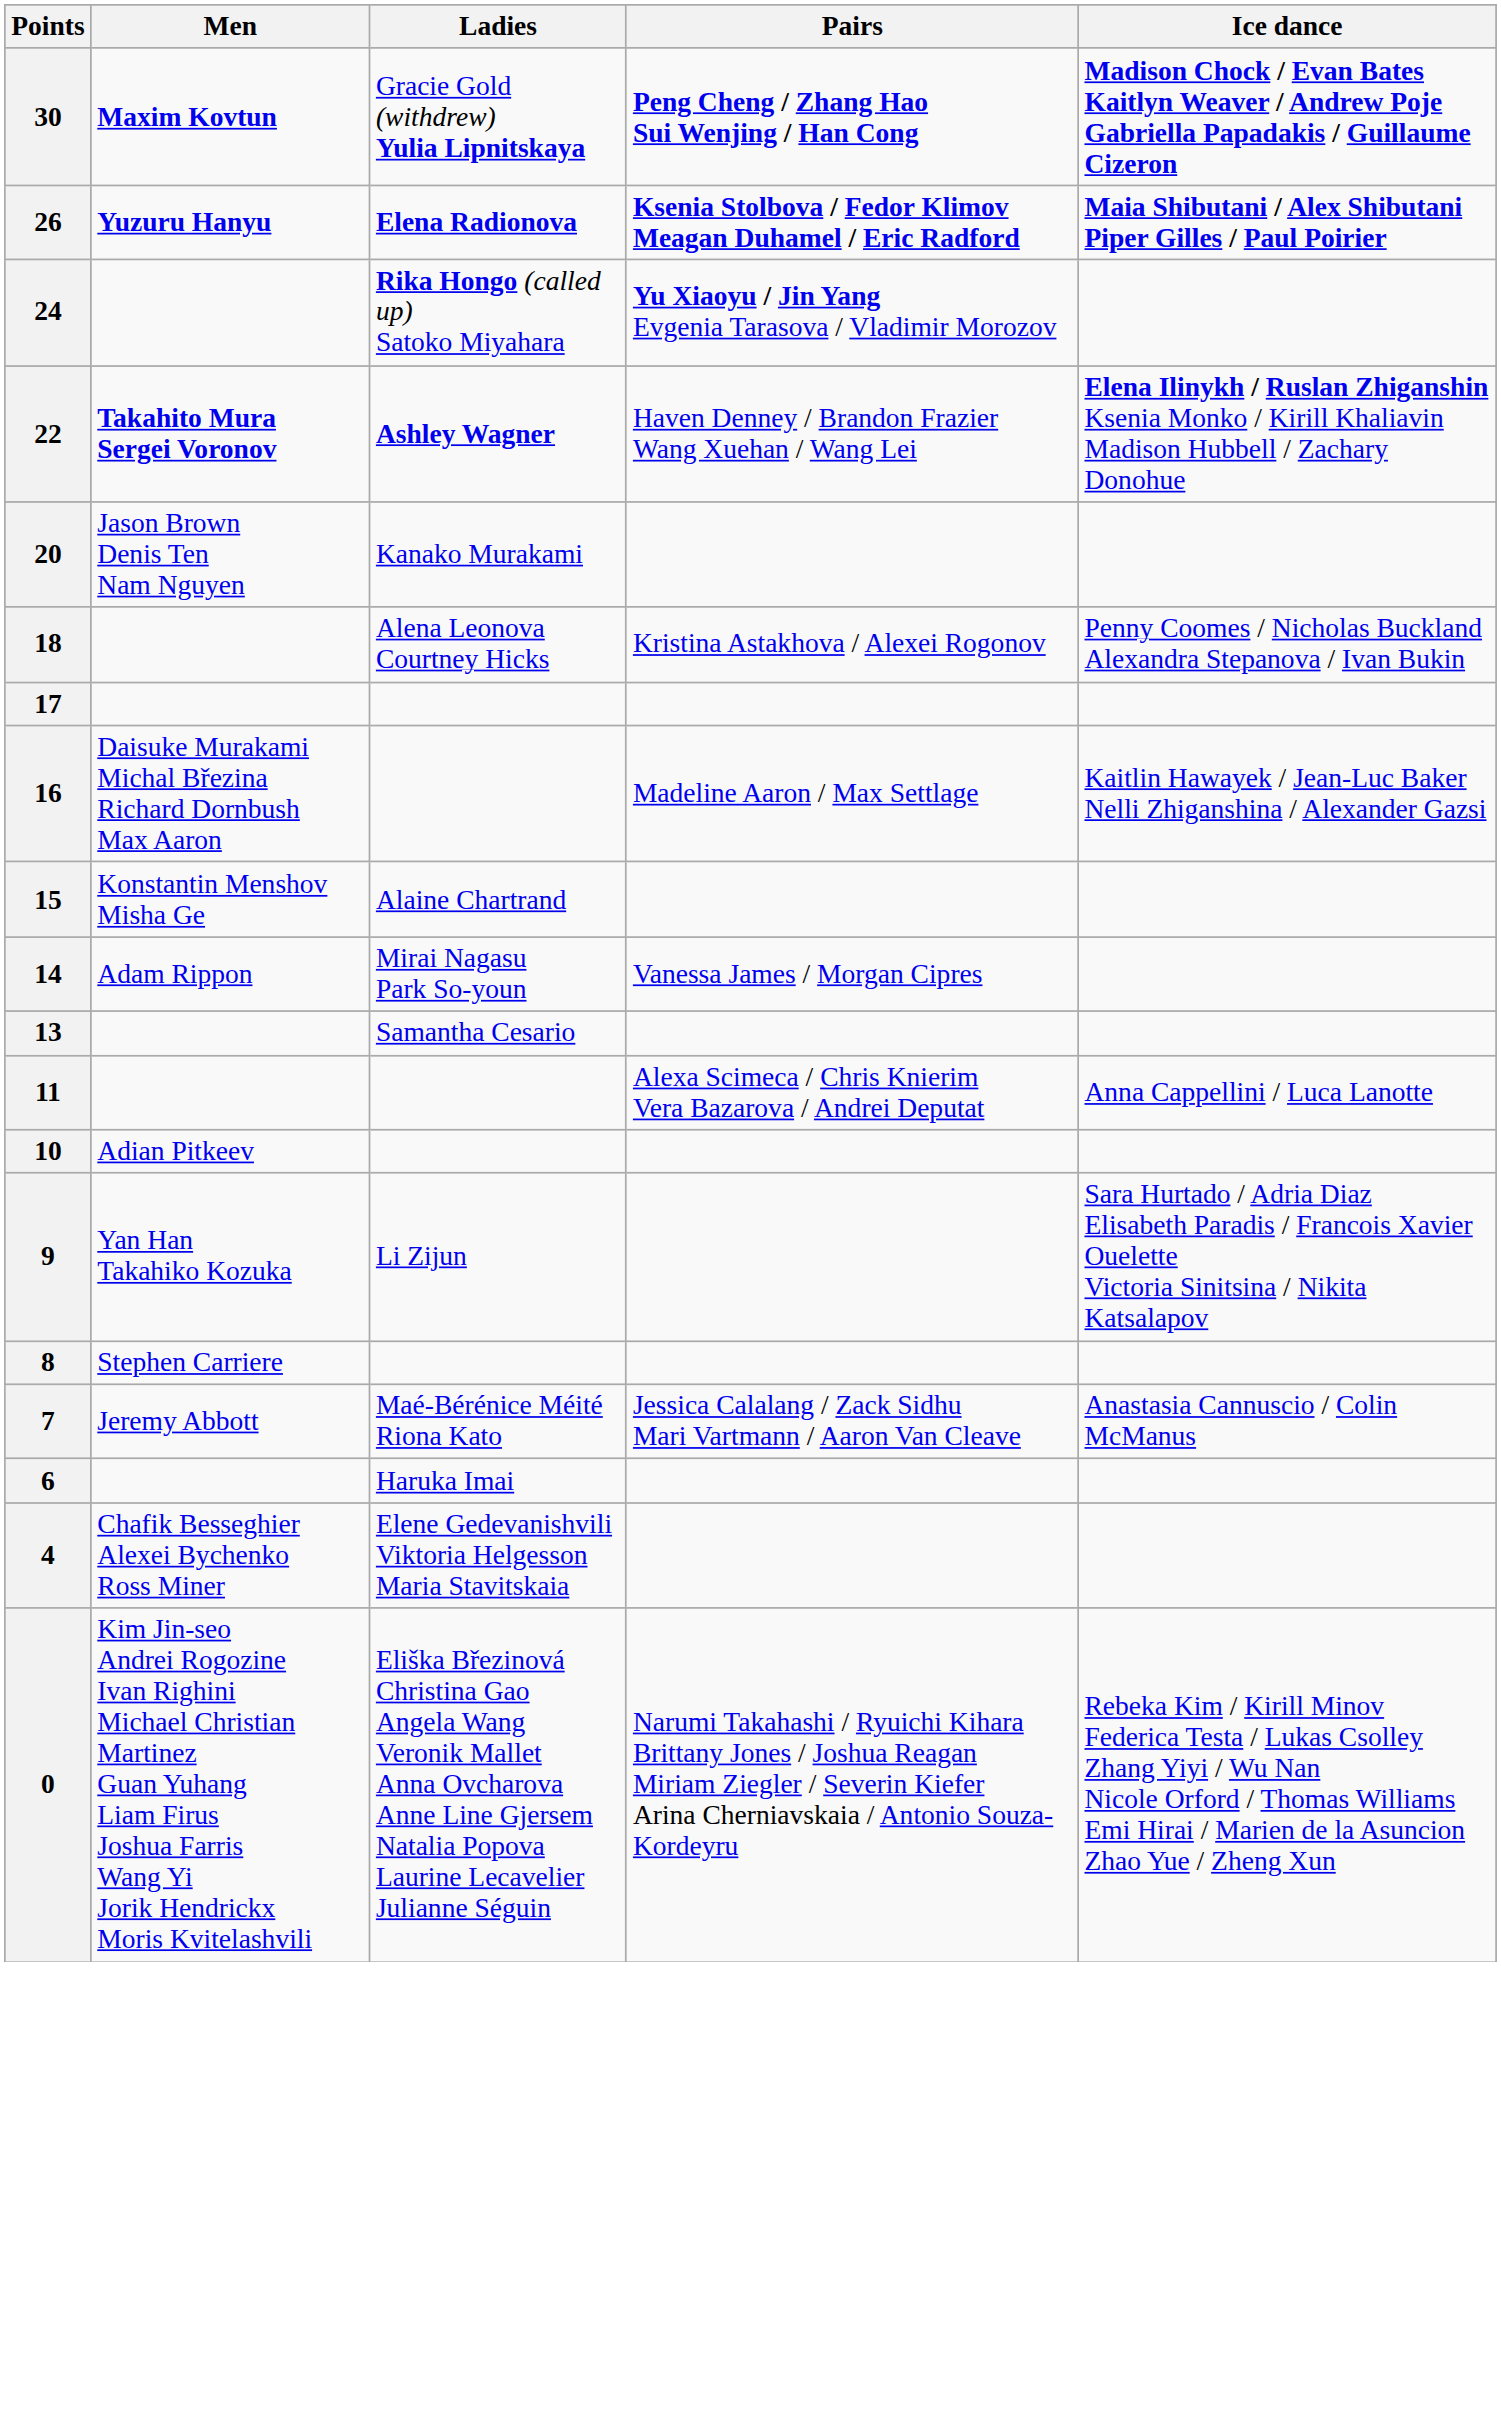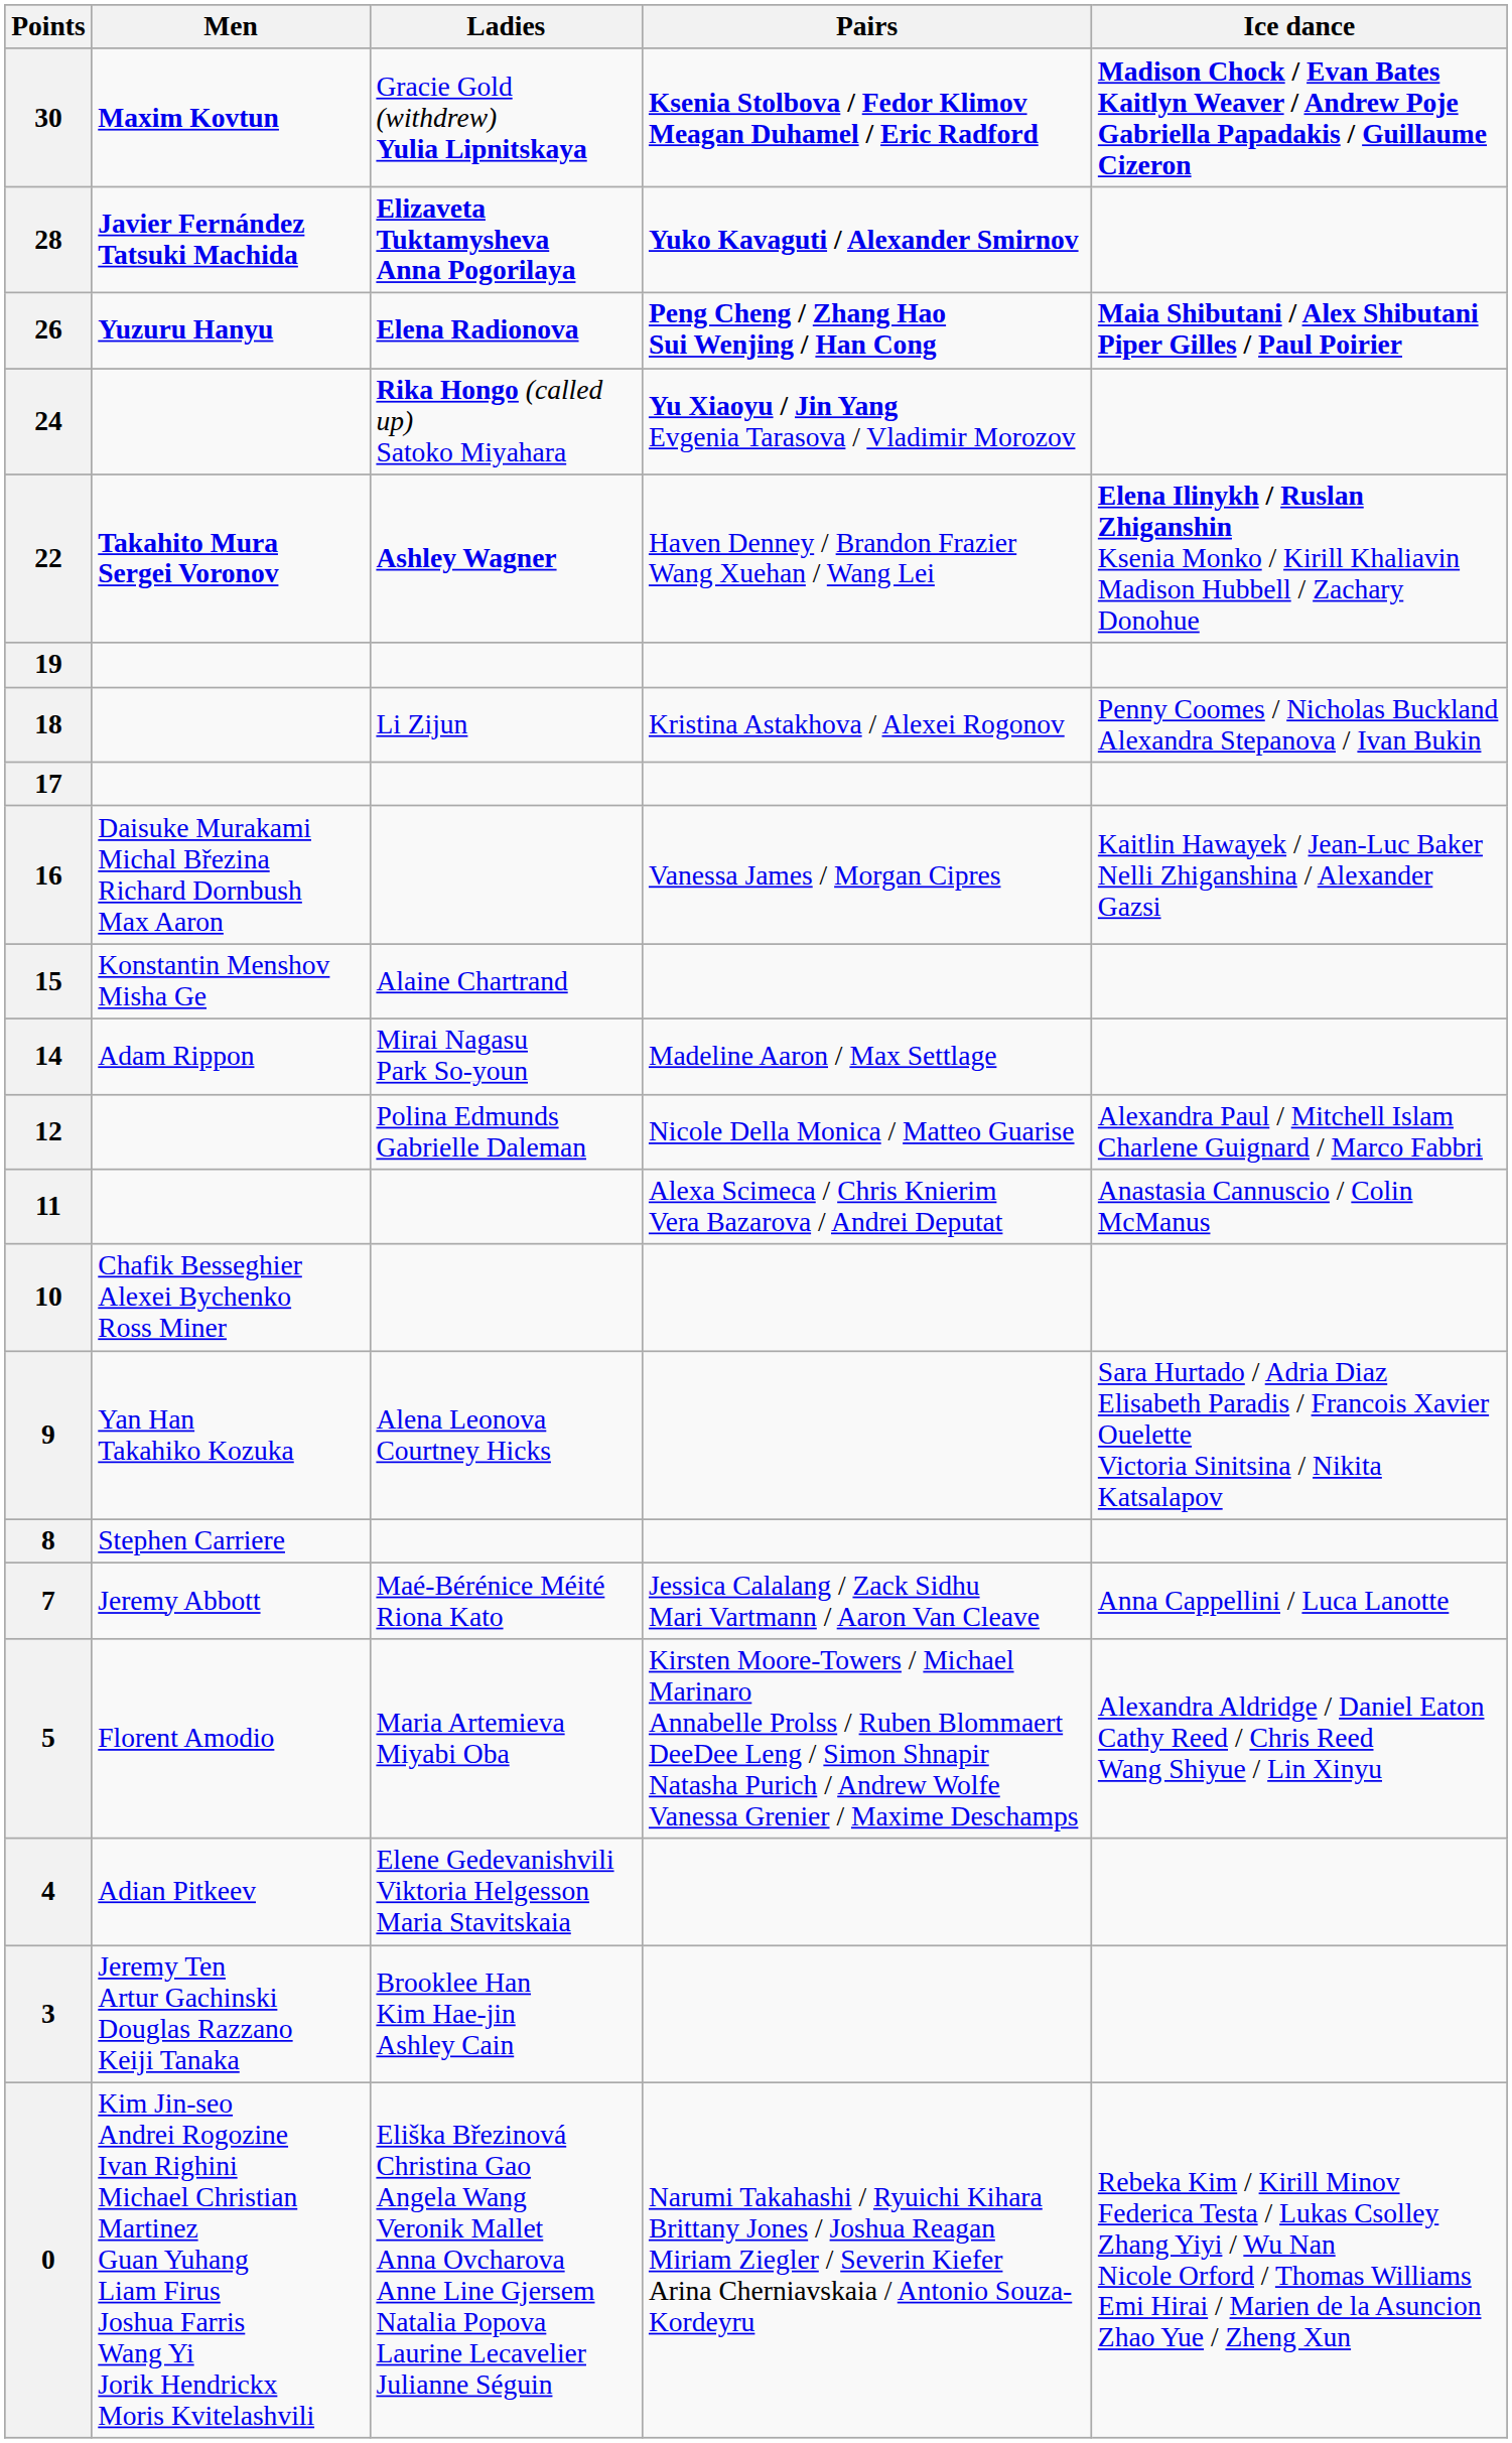 <table class="wikitable">
 <tr>
 <th>Points</th>
 <th>Men</th>
 <th>Ladies</th>
 <th>Pairs</th>
 <th>Ice dance</th>
 </tr>
 <tr>
 <th>30</th>
 <td> <strong><a href='#'>Maxim Kovtun</a></strong></td>
 <td> <a href='#'>Gracie Gold</a> <em>(withdrew)</em> <br>  <strong><a href='#'>Yulia Lipnitskaya</a></strong></td>
-<td> <strong><a href='#'>Peng Cheng</a> / <a href='#'>Zhang Hao</a></strong> <br>  <strong><a href='#'>Sui Wenjing</a> / <a href='#'>Han Cong</a></strong></td>
+<td> <strong><a href='#'>Ksenia Stolbova</a> / <a href='#'>Fedor Klimov</a></strong> <br>  <strong><a href='#'>Meagan Duhamel</a> / <a href='#'>Eric Radford</a></strong></td>
 <td> <strong><a href='#'>Madison Chock</a> / <a href='#'>Evan Bates</a></strong> <br>  <strong><a href='#'>Kaitlyn Weaver</a> / <a href='#'>Andrew Poje</a></strong> <br>  <strong><a href='#'>Gabriella Papadakis</a> / <a href='#'>Guillaume Cizeron</a></strong></td>
+</tr>
+<tr>
+<th>28</th>
+<td> <strong><a href='#'>Javier Fernández</a></strong> <br>  <strong><a href='#'>Tatsuki Machida</a></strong></td>
+<td> <strong><a href='#'>Elizaveta Tuktamysheva</a> <br>  <a href='#'>Anna Pogorilaya</a></strong></td>
+<td> <strong><a href='#'>Yuko Kavaguti</a> / <a href='#'>Alexander Smirnov</a></strong></td>
+<td></td>
 </tr>
 <tr>
 <th>26</th>
 <td> <strong><a href='#'>Yuzuru Hanyu</a></strong></td>
 <td> <strong><a href='#'>Elena Radionova</a></strong></td>
-<td> <strong><a href='#'>Ksenia Stolbova</a> / <a href='#'>Fedor Klimov</a></strong> <br>  <strong><a href='#'>Meagan Duhamel</a> / <a href='#'>Eric Radford</a></strong></td>
+<td> <strong><a href='#'>Peng Cheng</a> / <a href='#'>Zhang Hao</a></strong> <br>  <strong><a href='#'>Sui Wenjing</a> / <a href='#'>Han Cong</a></strong></td>
 <td> <strong><a href='#'>Maia Shibutani</a> / <a href='#'>Alex Shibutani</a></strong> <br>  <strong><a href='#'>Piper Gilles</a> / <a href='#'>Paul Poirier</a></strong></td>
 </tr>
 <tr>
 <th>24</th>
 <td></td>
 <td> <strong><a href='#'>Rika Hongo</a></strong> <em>(called up)</em> <br>  <a href='#'>Satoko Miyahara</a></td>
 <td> <strong><a href='#'>Yu Xiaoyu</a> / <a href='#'>Jin Yang</a></strong> <br>  <a href='#'>Evgenia Tarasova</a> / <a href='#'>Vladimir Morozov</a></td>
 <td></td>
 </tr>
 <tr>
 <th>22</th>
 <td> <strong><a href='#'>Takahito Mura</a></strong> <br>  <strong><a href='#'>Sergei Voronov</a></strong></td>
 <td> <strong><a href='#'>Ashley Wagner</a></strong></td>
 <td> <a href='#'>Haven Denney</a> / <a href='#'>Brandon Frazier</a> <br>  <a href='#'>Wang Xuehan</a> / <a href='#'>Wang Lei</a></td>
 <td> <strong><a href='#'>Elena Ilinykh</a> / <a href='#'>Ruslan Zhiganshin</a></strong> <br>  <a href='#'>Ksenia Monko</a> / <a href='#'>Kirill Khaliavin</a> <br>  <a href='#'>Madison Hubbell</a> / <a href='#'>Zachary Donohue</a></td>
 </tr>
 <tr>
-<th>20</th>
-<td> <a href='#'>Jason Brown</a> <br>  <a href='#'>Denis Ten</a> <br>  <a href='#'>Nam Nguyen</a></td>
-<td> <a href='#'>Kanako Murakami</a></td>
+<th>19</th>
+<td></td>
+<td></td>
 <td></td>
 <td></td>
 </tr>
 <tr>
 <th>18</th>
 <td></td>
-<td> <a href='#'>Alena Leonova</a> <br>  <a href='#'>Courtney Hicks</a></td>
+<td> <a href='#'>Li Zijun</a></td>
 <td> <a href='#'>Kristina Astakhova</a> / <a href='#'>Alexei Rogonov</a></td>
 <td> <a href='#'>Penny Coomes</a> / <a href='#'>Nicholas Buckland</a> <br>  <a href='#'>Alexandra Stepanova</a> / <a href='#'>Ivan Bukin</a></td>
 </tr>
 <tr>
 <th>17</th>
 <td></td>
 <td></td>
 <td></td>
 <td></td>
 </tr>
 <tr>
 <th>16</th>
 <td> <a href='#'>Daisuke Murakami</a> <br>  <a href='#'>Michal Březina</a> <br>  <a href='#'>Richard Dornbush</a> <br>  <a href='#'>Max Aaron</a></td>
 <td></td>
-<td> <a href='#'>Madeline Aaron</a> / <a href='#'>Max Settlage</a></td>
+<td> <a href='#'>Vanessa James</a> / <a href='#'>Morgan Cipres</a></td>
 <td> <a href='#'>Kaitlin Hawayek</a> / <a href='#'>Jean-Luc Baker</a> <br>  <a href='#'>Nelli Zhiganshina</a> / <a href='#'>Alexander Gazsi</a></td>
 </tr>
 <tr>
 <th>15</th>
 <td> <a href='#'>Konstantin Menshov</a> <br>  <a href='#'>Misha Ge</a></td>
 <td> <a href='#'>Alaine Chartrand</a></td>
 <td></td>
 <td></td>
 </tr>
 <tr>
 <th>14</th>
 <td> <a href='#'>Adam Rippon</a></td>
 <td> <a href='#'>Mirai Nagasu</a> <br>  <a href='#'>Park So-youn</a></td>
-<td> <a href='#'>Vanessa James</a> / <a href='#'>Morgan Cipres</a></td>
+<td> <a href='#'>Madeline Aaron</a> / <a href='#'>Max Settlage</a></td>
 <td></td>
 </tr>
 <tr>
-<th>13</th>
+<th>12</th>
 <td></td>
-<td> <a href='#'>Samantha Cesario</a></td>
-<td></td>
-<td></td>
+<td> <a href='#'>Polina Edmunds</a> <br>  <a href='#'>Gabrielle Daleman</a></td>
+<td> <a href='#'>Nicole Della Monica</a> / <a href='#'>Matteo Guarise</a></td>
+<td> <a href='#'>Alexandra Paul</a> / <a href='#'>Mitchell Islam</a> <br>  <a href='#'>Charlene Guignard</a> / <a href='#'>Marco Fabbri</a></td>
 </tr>
 <tr>
 <th>11</th>
 <td></td>
 <td></td>
 <td> <a href='#'>Alexa Scimeca</a> / <a href='#'>Chris Knierim</a> <br>  <a href='#'>Vera Bazarova</a> / <a href='#'>Andrei Deputat</a></td>
-<td> <a href='#'>Anna Cappellini</a> / <a href='#'>Luca Lanotte</a></td>
+<td> <a href='#'>Anastasia Cannuscio</a> / <a href='#'>Colin McManus</a></td>
 </tr>
 <tr>
 <th>10</th>
-<td> <a href='#'>Adian Pitkeev</a></td>
+<td> <a href='#'>Chafik Besseghier</a> <br>  <a href='#'>Alexei Bychenko</a> <br>  <a href='#'>Ross Miner</a></td>
 <td></td>
 <td></td>
 <td></td>
 </tr>
 <tr>
 <th>9</th>
 <td> <a href='#'>Yan Han</a> <br>  <a href='#'>Takahiko Kozuka</a></td>
-<td> <a href='#'>Li Zijun</a></td>
+<td> <a href='#'>Alena Leonova</a> <br>  <a href='#'>Courtney Hicks</a></td>
 <td></td>
 <td> <a href='#'>Sara Hurtado</a> / <a href='#'>Adria Diaz</a> <br>  <a href='#'>Elisabeth Paradis</a> / <a href='#'>Francois Xavier Ouelette</a> <br>  <a href='#'>Victoria Sinitsina</a> / <a href='#'>Nikita Katsalapov</a></td>
 </tr>
 <tr>
 <th>8</th>
 <td> <a href='#'>Stephen Carriere</a></td>
 <td></td>
 <td></td>
 <td></td>
 </tr>
 <tr>
 <th>7</th>
 <td> <a href='#'>Jeremy Abbott</a></td>
 <td> <a href='#'>Maé-Bérénice Méité</a> <br>  <a href='#'>Riona Kato</a></td>
 <td> <a href='#'>Jessica Calalang</a> / <a href='#'>Zack Sidhu</a> <br>  <a href='#'>Mari Vartmann</a> / <a href='#'>Aaron Van Cleave</a></td>
-<td> <a href='#'>Anastasia Cannuscio</a> / <a href='#'>Colin McManus</a></td>
+<td> <a href='#'>Anna Cappellini</a> / <a href='#'>Luca Lanotte</a></td>
 </tr>
 <tr>
-<th>6</th>
-<td></td>
-<td> <a href='#'>Haruka Imai</a></td>
+<th>5</th>
+<td> <a href='#'>Florent Amodio</a></td>
+<td> <a href='#'>Maria Artemieva</a> <br>  <a href='#'>Miyabi Oba</a></td>
+<td> <a href='#'>Kirsten Moore-Towers</a> / <a href='#'>Michael Marinaro</a> <br>  <a href='#'>Annabelle Prolss</a> / <a href='#'>Ruben Blommaert</a> <br>  <a href='#'>DeeDee Leng</a> / <a href='#'>Simon Shnapir</a> <br>  <a href='#'>Natasha Purich</a> / <a href='#'>Andrew Wolfe</a> <br>  <a href='#'>Vanessa Grenier</a> / <a href='#'>Maxime Deschamps</a></td>
+<td> <a href='#'>Alexandra Aldridge</a> / <a href='#'>Daniel Eaton</a> <br>  <a href='#'>Cathy Reed</a> / <a href='#'>Chris Reed</a> <br>  <a href='#'>Wang Shiyue</a> / <a href='#'>Lin Xinyu</a></td>
+</tr>
+<tr>
+<th>4</th>
+<td> <a href='#'>Adian Pitkeev</a></td>
+<td> <a href='#'>Elene Gedevanishvili</a> <br>  <a href='#'>Viktoria Helgesson</a> <br>  <a href='#'>Maria Stavitskaia</a></td>
 <td></td>
 <td></td>
 </tr>
 <tr>
-<th>4</th>
-<td> <a href='#'>Chafik Besseghier</a> <br>  <a href='#'>Alexei Bychenko</a> <br>  <a href='#'>Ross Miner</a></td>
-<td> <a href='#'>Elene Gedevanishvili</a> <br>  <a href='#'>Viktoria Helgesson</a> <br>  <a href='#'>Maria Stavitskaia</a></td>
+<th>3</th>
+<td> <a href='#'>Jeremy Ten</a> <br>  <a href='#'>Artur Gachinski</a> <br>  <a href='#'>Douglas Razzano</a> <br>  <a href='#'>Keiji Tanaka</a></td>
+<td> <a href='#'>Brooklee Han</a> <br>  <a href='#'>Kim Hae-jin</a> <br>  <a href='#'>Ashley Cain</a></td>
 <td></td>
 <td></td>
 </tr>
 <tr>
 <th>0</th>
 <td> <a href='#'>Kim Jin-seo</a> <br>  <a href='#'>Andrei Rogozine</a> <br>  <a href='#'>Ivan Righini</a> <br>  <a href='#'>Michael Christian Martinez</a> <br>  <a href='#'>Guan Yuhang</a> <br>  <a href='#'>Liam Firus</a> <br>  <a href='#'>Joshua Farris</a> <br>  <a href='#'>Wang Yi</a> <br>  <a href='#'>Jorik Hendrickx</a> <br>  <a href='#'>Moris Kvitelashvili</a></td>
 <td> <a href='#'>Eliška Březinová</a> <br>  <a href='#'>Christina Gao</a> <br>  <a href='#'>Angela Wang</a> <br>  <a href='#'>Veronik Mallet</a> <br>  <a href='#'>Anna Ovcharova</a> <br>  <a href='#'>Anne Line Gjersem</a> <br>  <a href='#'>Natalia Popova</a> <br>  <a href='#'>Laurine Lecavelier</a> <br>  <a href='#'>Julianne Séguin</a></td>
 <td> <a href='#'>Narumi Takahashi</a> / <a href='#'>Ryuichi Kihara</a> <br>  <a href='#'>Brittany Jones</a> / <a href='#'>Joshua Reagan</a> <br>  <a href='#'>Miriam Ziegler</a> / <a href='#'>Severin Kiefer</a> <br>  Arina Cherniavskaia / <a href='#'>Antonio Souza-Kordeyru</a></td>
 <td> <a href='#'>Rebeka Kim</a> / <a href='#'>Kirill Minov</a> <br>  <a href='#'>Federica Testa</a> / <a href='#'>Lukas Csolley</a> <br>  <a href='#'>Zhang Yiyi</a> / <a href='#'>Wu Nan</a> <br>  <a href='#'>Nicole Orford</a> / <a href='#'>Thomas Williams</a> <br>  <a href='#'>Emi Hirai</a> / <a href='#'>Marien de la Asuncion</a> <br>  <a href='#'>Zhao Yue</a> / <a href='#'>Zheng Xun</a></td>
 </tr>
 </table>
